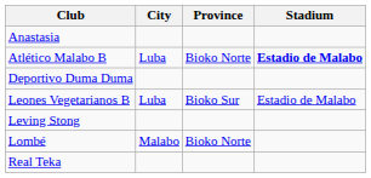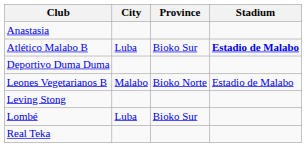 <table class="wikitable sortable">
 <tr>
 <th>Club</th>
 <th>City</th>
 <th>Province</th>
 <th>Stadium</th>
 </tr>
 <tr>
 <td><a href='#'>Anastasia</a></td>
 <td></td>
 <td></td>
 </tr>
 <tr>
 <td><a href='#'>Atlético Malabo B</a></td>
 <td><a href='#'>Luba</a></td>
-<td><a href='#'>Bioko Norte</a></td>
+<td><a href='#'>Bioko Sur</a></td>
 <td><strong><a href='#'>Estadio de Malabo</a></strong></td>
 </tr>
 <tr>
 <td><a href='#'>Deportivo Duma Duma</a></td>
 <td></td>
 <td></td>
 <td></td>
 </tr>
 <tr>
 <td><a href='#'>Leones Vegetarianos B</a></td>
-<td><a href='#'>Luba</a></td>
-<td><a href='#'>Bioko Sur</a></td>
+<td><a href='#'>Malabo</a></td>
+<td><a href='#'>Bioko Norte</a></td>
 <td><a href='#'>Estadio de Malabo</a></td>
 </tr>
 <tr>
 <td><a href='#'>Leving Stong</a></td>
 <td></td>
 <td></td>
 <td></td>
 </tr>
 <tr>
 <td><a href='#'>Lombé</a></td>
-<td><a href='#'>Malabo</a></td>
-<td><a href='#'>Bioko Norte</a></td>
+<td><a href='#'>Luba</a></td>
+<td><a href='#'>Bioko Sur</a></td>
 <td></td>
 </tr>
 <tr>
 <td><a href='#'>Real Teka</a></td>
 <td></td>
 <td></td>
 <td></td>
 </tr>
 </table>
